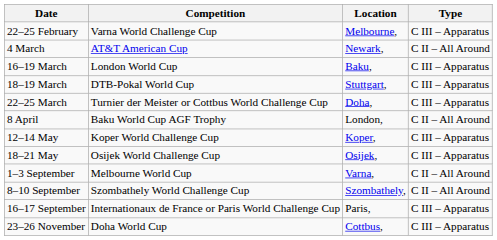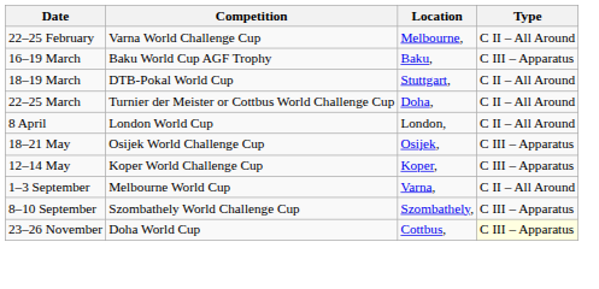 <table class="wikitable sortable">
 <tr>
 <th>Date</th>
 <th>Competition</th>
 <th>Location</th>
 <th>Type</th>
 </tr>
 <tr>
 <td>22–25 February</td>
 <td>Varna World Challenge Cup</td>
 <td><a href='#'>Melbourne</a>, </td>
-<td>C III – Apparatus</td>
-</tr>
-<tr>
-<td>4 March</td>
-<td><a href='#'>AT&T American Cup</a></td>
-<td><a href='#'>Newark</a>, </td>
 <td>C II – All Around</td>
 </tr>
 <tr>
 <td>16–19 March</td>
-<td>London World Cup</td>
+<td>Baku World Cup AGF Trophy</td>
 <td><a href='#'>Baku</a>, </td>
 <td>C III – Apparatus</td>
 </tr>
 <tr>
 <td>18–19 March</td>
 <td>DTB-Pokal World Cup</td>
 <td><a href='#'>Stuttgart</a>, </td>
-<td>C III – Apparatus</td>
+<td>C II – All Around</td>
 </tr>
 <tr>
 <td>22–25 March</td>
 <td>Turnier der Meister or Cottbus World Challenge Cup</td>
 <td><a href='#'>Doha</a>, </td>
-<td>C III – Apparatus</td>
+<td>C II – All Around</td>
 </tr>
 <tr>
 <td>8 April</td>
-<td>Baku World Cup AGF Trophy</td>
+<td>London World Cup</td>
 <td>London, </td>
 <td>C II – All Around</td>
+</tr>
+<tr>
+<td>18–21 May</td>
+<td>Osijek World Challenge Cup</td>
+<td><a href='#'>Osijek</a>, </td>
+<td>C III – Apparatus</td>
 </tr>
 <tr>
 <td>12–14 May</td>
 <td>Koper World Challenge Cup</td>
 <td><a href='#'>Koper</a>, </td>
-<td>C III – Apparatus</td>
-</tr>
-<tr>
-<td>18–21 May</td>
-<td>Osijek World Challenge Cup</td>
-<td><a href='#'>Osijek</a>, </td>
 <td>C III – Apparatus</td>
 </tr>
 <tr>
 <td>1–3 September</td>
 <td>Melbourne World Cup</td>
 <td><a href='#'>Varna</a>, </td>
 <td>C II – All Around</td>
 </tr>
 <tr>
 <td>8–10 September</td>
 <td>Szombathely World Challenge Cup</td>
 <td><a href='#'>Szombathely</a>, </td>
-<td>C II – All Around</td>
-</tr>
-<tr>
-<td>16–17 September</td>
-<td>Internationaux de France or Paris World Challenge Cup</td>
-<td>Paris, </td>
 <td>C III – Apparatus</td>
 </tr>
 <tr>
 <td>23–26 November</td>
 <td>Doha World Cup</td>
 <td><a href='#'>Cottbus</a>, </td>
-<td>C III – Apparatus</td>
+<td style="background: lightyellow;">C III – Apparatus</td>
 </tr>
 </table>
